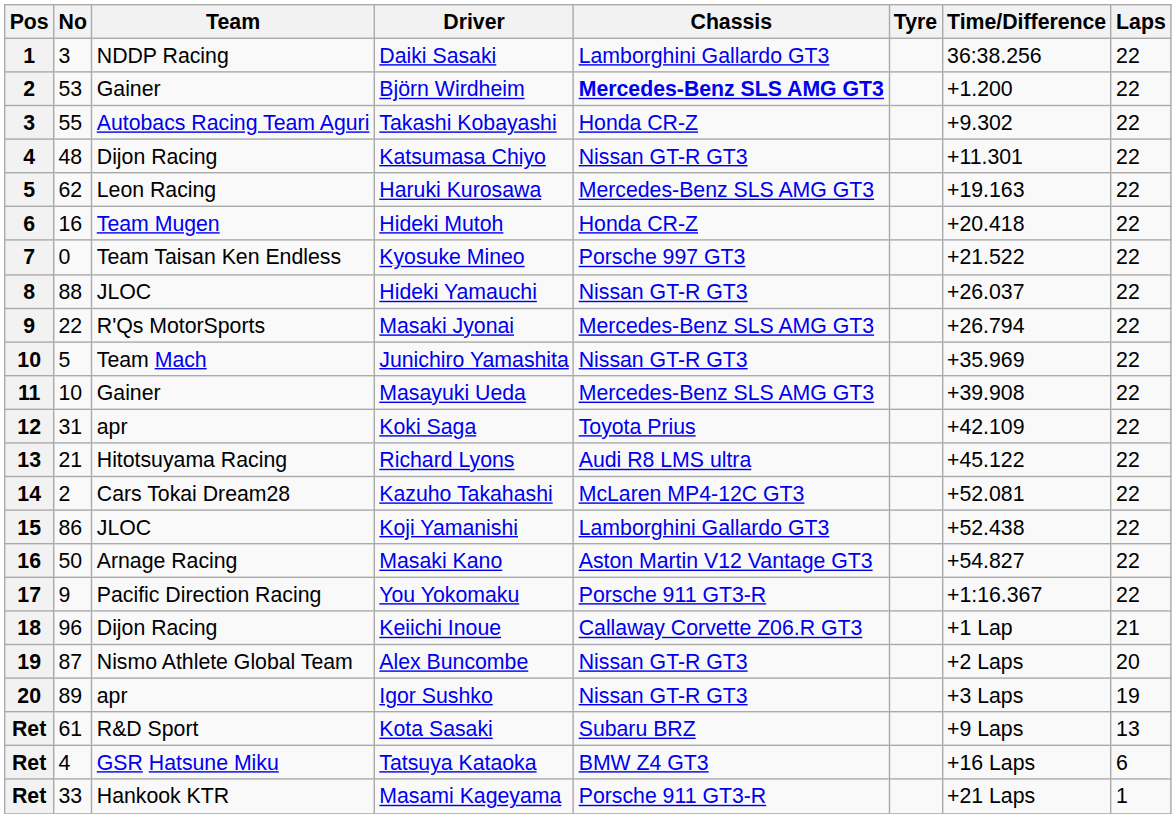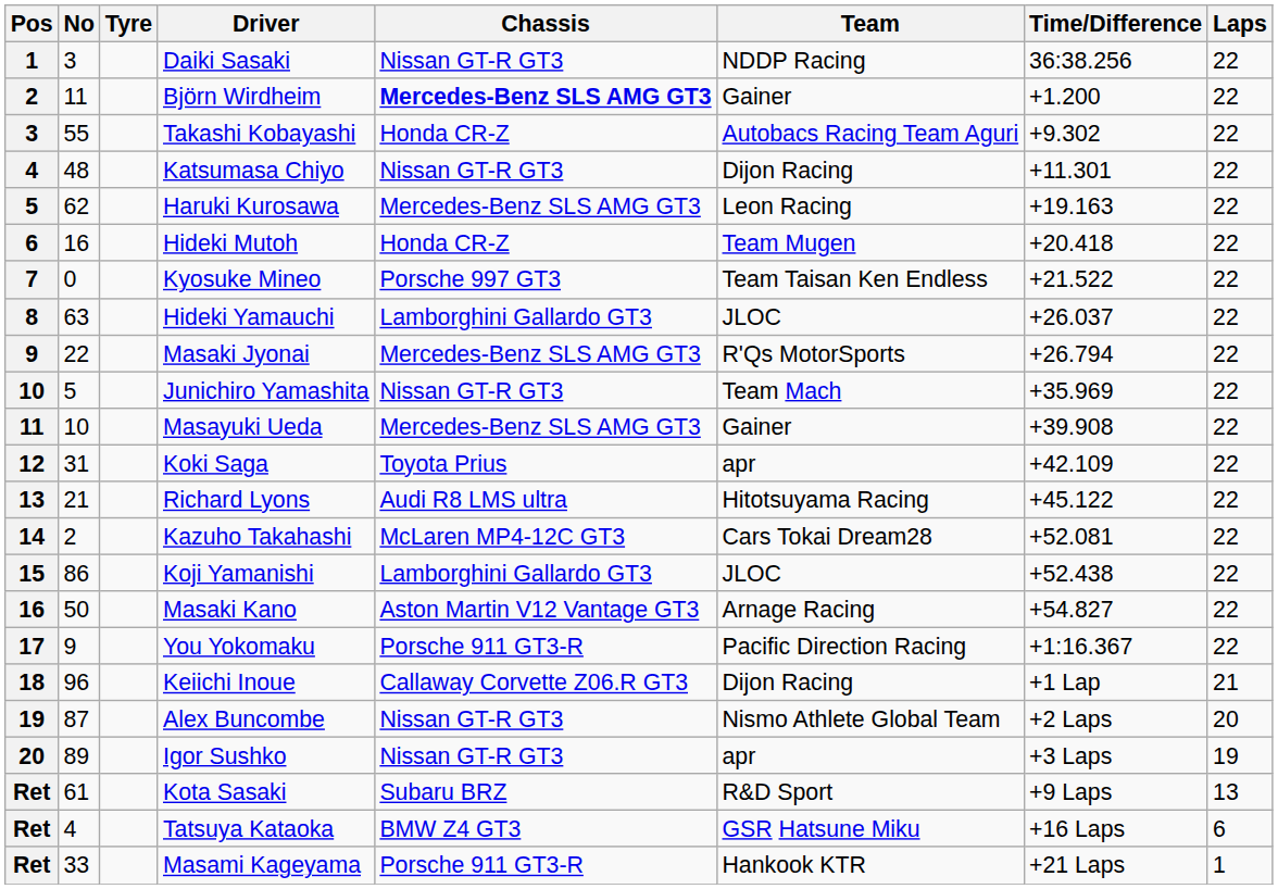 <table class="wikitable" style="font-size: 95%;">
 <tr>
 <th>Pos</th>
 <th>No</th>
-<th>Team</th>
+<th>Tyre</th>
 <th>Driver</th>
 <th>Chassis</th>
-<th>Tyre</th>
+<th>Team</th>
 <th>Time/Difference</th>
 <th>Laps</th>
 </tr>
 <tr>
 <th>1</th>
 <td>3</td>
+<td></td>
+<td> <a href='#'>Daiki Sasaki</a></td>
+<td><a href='#'>Nissan GT-R GT3</a></td>
 <td>NDDP Racing</td>
-<td> <a href='#'>Daiki Sasaki</a></td>
-<td><a href='#'>Lamborghini Gallardo GT3</a></td>
-<td></td>
 <td>36:38.256</td>
 <td>22</td>
 </tr>
 <tr>
 <th>2</th>
-<td>53</td>
-<td>Gainer</td>
+<td>11</td>
+<td></td>
 <td> <a href='#'>Björn Wirdheim</a></td>
 <td><strong><a href='#'>Mercedes-Benz SLS AMG GT3</a></strong></td>
-<td></td>
+<td>Gainer</td>
 <td>+1.200</td>
 <td>22</td>
 </tr>
 <tr>
 <th>3</th>
 <td>55</td>
-<td><a href='#'>Autobacs Racing Team Aguri</a></td>
+<td></td>
 <td> <a href='#'>Takashi Kobayashi</a></td>
 <td><a href='#'>Honda CR-Z</a></td>
-<td></td>
+<td><a href='#'>Autobacs Racing Team Aguri</a></td>
 <td>+9.302</td>
 <td>22</td>
 </tr>
 <tr>
 <th>4</th>
 <td>48</td>
-<td>Dijon Racing</td>
+<td></td>
 <td> <a href='#'>Katsumasa Chiyo</a></td>
 <td><a href='#'>Nissan GT-R GT3</a></td>
-<td></td>
+<td>Dijon Racing</td>
 <td>+11.301</td>
 <td>22</td>
 </tr>
 <tr>
 <th>5</th>
 <td>62</td>
-<td>Leon Racing</td>
+<td></td>
 <td> <a href='#'>Haruki Kurosawa</a></td>
 <td><a href='#'>Mercedes-Benz SLS AMG GT3</a></td>
-<td></td>
+<td>Leon Racing</td>
 <td>+19.163</td>
 <td>22</td>
 </tr>
 <tr>
 <th>6</th>
 <td>16</td>
-<td><a href='#'>Team Mugen</a></td>
+<td></td>
 <td> <a href='#'>Hideki Mutoh</a></td>
 <td><a href='#'>Honda CR-Z</a></td>
-<td></td>
+<td><a href='#'>Team Mugen</a></td>
 <td>+20.418</td>
 <td>22</td>
 </tr>
 <tr>
 <th>7</th>
 <td>0</td>
-<td>Team Taisan Ken Endless</td>
+<td></td>
 <td> <a href='#'>Kyosuke Mineo</a></td>
 <td><a href='#'>Porsche 997 GT3</a></td>
-<td></td>
+<td>Team Taisan Ken Endless</td>
 <td>+21.522</td>
 <td>22</td>
 </tr>
 <tr>
 <th>8</th>
-<td>88</td>
+<td>63</td>
+<td></td>
+<td> <a href='#'>Hideki Yamauchi</a></td>
+<td><a href='#'>Lamborghini Gallardo GT3</a></td>
 <td>JLOC</td>
-<td> <a href='#'>Hideki Yamauchi</a></td>
-<td><a href='#'>Nissan GT-R GT3</a></td>
-<td></td>
 <td>+26.037</td>
 <td>22</td>
 </tr>
 <tr>
 <th>9</th>
 <td>22</td>
-<td>R'Qs MotorSports</td>
+<td></td>
 <td> <a href='#'>Masaki Jyonai</a></td>
 <td><a href='#'>Mercedes-Benz SLS AMG GT3</a></td>
-<td></td>
+<td>R'Qs MotorSports</td>
 <td>+26.794</td>
 <td>22</td>
 </tr>
 <tr>
 <th>10</th>
 <td>5</td>
-<td>Team <a href='#'>Mach</a></td>
+<td></td>
 <td> <a href='#'>Junichiro Yamashita</a></td>
 <td><a href='#'>Nissan GT-R GT3</a></td>
-<td></td>
+<td>Team <a href='#'>Mach</a></td>
 <td>+35.969</td>
 <td>22</td>
 </tr>
 <tr>
 <th>11</th>
 <td>10</td>
-<td>Gainer</td>
+<td></td>
 <td> <a href='#'>Masayuki Ueda</a></td>
 <td><a href='#'>Mercedes-Benz SLS AMG GT3</a></td>
-<td></td>
+<td>Gainer</td>
 <td>+39.908</td>
 <td>22</td>
 </tr>
 <tr>
 <th>12</th>
 <td>31</td>
-<td>apr</td>
+<td></td>
 <td> <a href='#'>Koki Saga</a></td>
 <td><a href='#'>Toyota Prius</a></td>
-<td></td>
+<td>apr</td>
 <td>+42.109</td>
 <td>22</td>
 </tr>
 <tr>
 <th>13</th>
 <td>21</td>
-<td>Hitotsuyama Racing</td>
+<td></td>
 <td> <a href='#'>Richard Lyons</a></td>
 <td><a href='#'>Audi R8 LMS ultra</a></td>
-<td></td>
+<td>Hitotsuyama Racing</td>
 <td>+45.122</td>
 <td>22</td>
 </tr>
 <tr>
 <th>14</th>
 <td>2</td>
-<td>Cars Tokai Dream28</td>
+<td></td>
 <td> <a href='#'>Kazuho Takahashi</a></td>
 <td><a href='#'>McLaren MP4-12C GT3</a></td>
-<td></td>
+<td>Cars Tokai Dream28</td>
 <td>+52.081</td>
 <td>22</td>
 </tr>
 <tr>
 <th>15</th>
 <td>86</td>
-<td>JLOC</td>
+<td></td>
 <td> <a href='#'>Koji Yamanishi</a></td>
 <td><a href='#'>Lamborghini Gallardo GT3</a></td>
-<td></td>
+<td>JLOC</td>
 <td>+52.438</td>
 <td>22</td>
 </tr>
 <tr>
 <th>16</th>
 <td>50</td>
-<td>Arnage Racing</td>
+<td></td>
 <td> <a href='#'>Masaki Kano</a></td>
 <td><a href='#'>Aston Martin V12 Vantage GT3</a></td>
-<td></td>
+<td>Arnage Racing</td>
 <td>+54.827</td>
 <td>22</td>
 </tr>
 <tr>
 <th>17</th>
 <td>9</td>
-<td>Pacific Direction Racing</td>
+<td></td>
 <td> <a href='#'>You Yokomaku</a></td>
 <td><a href='#'>Porsche 911 GT3-R</a></td>
-<td></td>
+<td>Pacific Direction Racing</td>
 <td>+1:16.367</td>
 <td>22</td>
 </tr>
 <tr>
 <th>18</th>
 <td>96</td>
-<td>Dijon Racing</td>
+<td></td>
 <td> <a href='#'>Keiichi Inoue</a></td>
 <td><a href='#'>Callaway Corvette Z06.R GT3</a></td>
-<td></td>
+<td>Dijon Racing</td>
 <td>+1 Lap</td>
 <td>21</td>
 </tr>
 <tr>
 <th>19</th>
 <td>87</td>
-<td>Nismo Athlete Global Team</td>
+<td></td>
 <td> <a href='#'>Alex Buncombe</a></td>
 <td><a href='#'>Nissan GT-R GT3</a></td>
-<td></td>
+<td>Nismo Athlete Global Team</td>
 <td>+2 Laps</td>
 <td>20</td>
 </tr>
 <tr>
 <th>20</th>
 <td>89</td>
-<td>apr</td>
+<td></td>
 <td> <a href='#'>Igor Sushko</a></td>
 <td><a href='#'>Nissan GT-R GT3</a></td>
-<td></td>
+<td>apr</td>
 <td>+3 Laps</td>
 <td>19</td>
 </tr>
 <tr>
 <th>Ret</th>
 <td>61</td>
-<td>R&D Sport</td>
+<td></td>
 <td> <a href='#'>Kota Sasaki</a></td>
 <td><a href='#'>Subaru BRZ</a></td>
-<td></td>
+<td>R&D Sport</td>
 <td>+9 Laps</td>
 <td>13</td>
 </tr>
 <tr>
 <th>Ret</th>
 <td>4</td>
-<td><a href='#'>GSR</a> <a href='#'>Hatsune Miku</a></td>
+<td></td>
 <td> <a href='#'>Tatsuya Kataoka</a></td>
 <td><a href='#'>BMW Z4 GT3</a></td>
-<td></td>
+<td><a href='#'>GSR</a> <a href='#'>Hatsune Miku</a></td>
 <td>+16 Laps</td>
 <td>6</td>
 </tr>
 <tr>
 <th>Ret</th>
 <td>33</td>
-<td>Hankook KTR</td>
+<td></td>
 <td> <a href='#'>Masami Kageyama</a></td>
 <td><a href='#'>Porsche 911 GT3-R</a></td>
-<td></td>
+<td>Hankook KTR</td>
 <td>+21 Laps</td>
 <td>1</td>
 </tr>
 </table>
